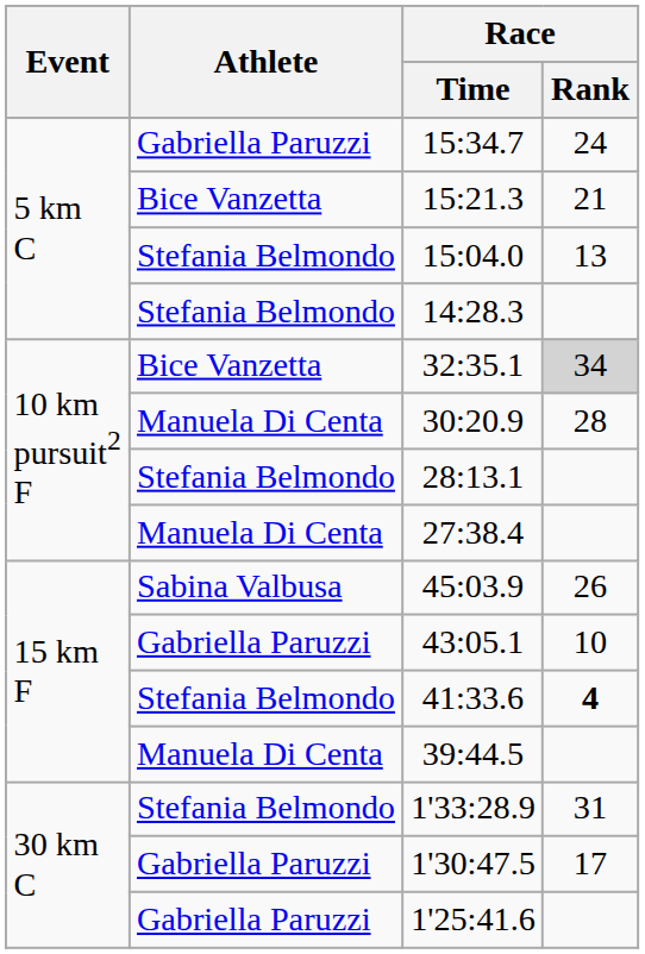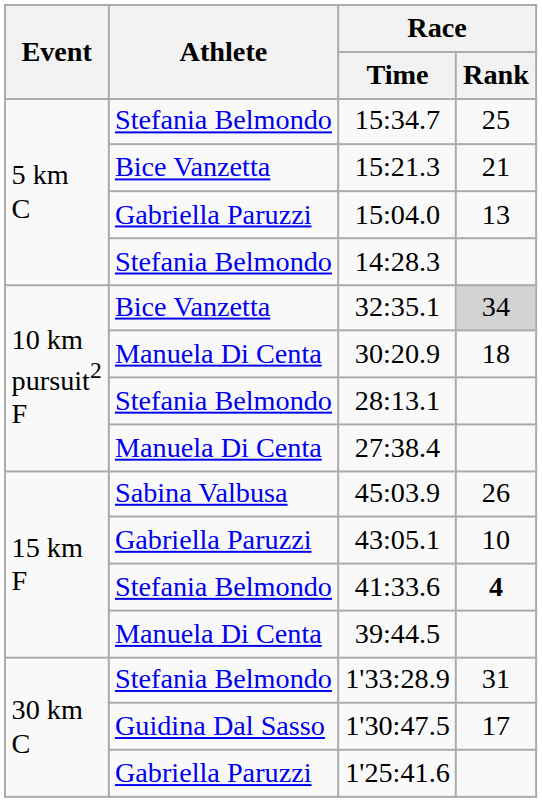 <table class="wikitable" border="1" style="font-size:90%">
 <tr>
 <th rowspan=2>Event</th>
 <th rowspan=2>Athlete</th>
 <th colspan=2>Race</th>
 </tr>
 <tr>
 <th>Time</th>
 <th>Rank</th>
 </tr>
 <tr>
 <td rowspan=4>5 km <br> C</td>
-<td><a href='#'>Gabriella Paruzzi</a></td>
+<td><a href='#'>Stefania Belmondo</a></td>
 <td align=center>15:34.7</td>
-<td align=center>24</td>
+<td align=center>25</td>
 </tr>
 <tr>
 <td><a href='#'>Bice Vanzetta</a></td>
 <td align=center>15:21.3</td>
 <td align=center>21</td>
 </tr>
 <tr>
-<td><a href='#'>Stefania Belmondo</a></td>
+<td><a href='#'>Gabriella Paruzzi</a></td>
 <td align=center>15:04.0</td>
 <td align=center>13</td>
 </tr>
 <tr>
 <td><a href='#'>Stefania Belmondo</a></td>
 <td align=center>14:28.3</td>
 <td align=center></td>
 </tr>
 <tr>
 <td rowspan=4>10 km <br> pursuit<sup>2</sup> <br> F</td>
 <td><a href='#'>Bice Vanzetta</a></td>
 <td align=center>32:35.1</td>
 <td align=center style="background: lightgrey;">34</td>
 </tr>
 <tr>
 <td><a href='#'>Manuela Di Centa</a></td>
 <td align=center>30:20.9</td>
-<td align=center>28</td>
+<td align=center>18</td>
 </tr>
 <tr>
 <td><a href='#'>Stefania Belmondo</a></td>
 <td align=center>28:13.1</td>
 <td align=center></td>
 </tr>
 <tr>
 <td><a href='#'>Manuela Di Centa</a></td>
 <td align=center>27:38.4</td>
 <td align=center></td>
 </tr>
 <tr>
 <td rowspan=4>15 km <br> F</td>
 <td><a href='#'>Sabina Valbusa</a></td>
 <td align=center>45:03.9</td>
 <td align=center>26</td>
 </tr>
 <tr>
 <td><a href='#'>Gabriella Paruzzi</a></td>
 <td align=center>43:05.1</td>
 <td align=center>10</td>
 </tr>
 <tr>
 <td><a href='#'>Stefania Belmondo</a></td>
 <td align=center>41:33.6</td>
 <td align=center><strong>4</strong></td>
 </tr>
 <tr>
 <td><a href='#'>Manuela Di Centa</a></td>
 <td align=center>39:44.5</td>
 <td align=center></td>
 </tr>
 <tr>
 <td rowspan=3>30 km <br> C</td>
 <td><a href='#'>Stefania Belmondo</a></td>
 <td align=center>1'33:28.9</td>
 <td align=center>31</td>
 </tr>
 <tr>
-<td><a href='#'>Gabriella Paruzzi</a></td>
+<td><a href='#'>Guidina Dal Sasso</a></td>
 <td align=center>1'30:47.5</td>
 <td align=center>17</td>
 </tr>
 <tr>
 <td><a href='#'>Gabriella Paruzzi</a></td>
 <td align=center>1'25:41.6</td>
 <td align=center></td>
 </tr>
 </table>
